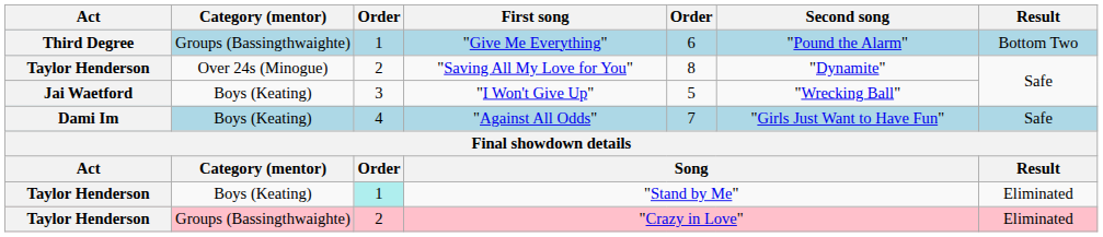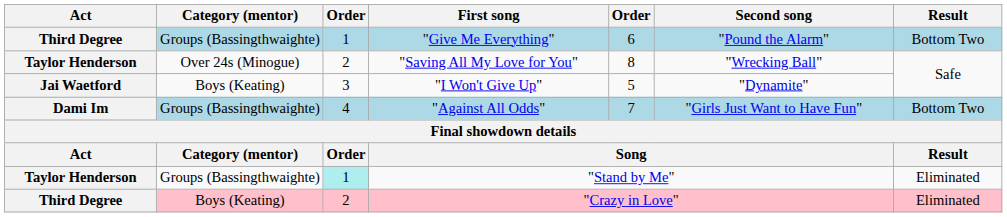 <table class="wikitable plainrowheaders" style="text-align:center;">
 <tr>
 <th scope="col" style="width:10em;">Act</th>
 <th scope="col">Category (mentor)</th>
 <th scope="col">Order</th>
 <th scope="col" style="width:16em;" style="text-align:center;">First song</th>
 <th scope="col">Order</th>
 <th scope="col" style="width:16em;">Second song</th>
 <th scope="col" style="width:7em;">Result</th>
 </tr>
 <tr style="background:lightblue;">
 <th scope="row">Third Degree</th>
 <td>Groups (Bassingthwaighte)</td>
 <td>1</td>
 <td>"<a href='#'>Give Me Everything</a>"</td>
 <td>6</td>
 <td>"<a href='#'>Pound the Alarm</a>"</td>
 <td>Bottom Two</td>
 </tr>
 <tr>
 <th scope="row">Taylor Henderson</th>
 <td>Over 24s (Minogue)</td>
 <td>2</td>
 <td>"<a href='#'>Saving All My Love for You</a>"</td>
 <td>8</td>
-<td>"<a href='#'>Dynamite</a>"</td>
+<td>"<a href='#'>Wrecking Ball</a>"</td>
 <td rowspan=2>Safe</td>
 </tr>
 <tr>
 <th scope="row">Jai Waetford</th>
 <td>Boys (Keating)</td>
 <td>3</td>
 <td>"<a href='#'>I Won't Give Up</a>"</td>
 <td>5</td>
-<td>"<a href='#'>Wrecking Ball</a>"</td>
+<td>"<a href='#'>Dynamite</a>"</td>
 </tr>
 <tr style="background:lightblue;">
 <th scope="row">Dami Im</th>
-<td>Boys (Keating)</td>
+<td>Groups (Bassingthwaighte)</td>
 <td>4</td>
 <td>"<a href='#'>Against All Odds</a>"</td>
 <td>7</td>
 <td>"<a href='#'>Girls Just Want to Have Fun</a>"</td>
-<td>Safe</td>
+<td>Bottom Two</td>
 </tr>
 <tr>
 <th colspan="7">Final showdown details</th>
 </tr>
 <tr>
 <th scope="col" style="width:10em;">Act</th>
 <th scope="col">Category (mentor)</th>
 <th scope="col">Order</th>
 <th scope="col" style="width:16em;" colspan="3" style="text-align:center;">Song</th>
 <th scope="col" style="width:6em;">Result</th>
 </tr>
 <tr>
 <th scope="row">Taylor Henderson</th>
-<td>Boys (Keating)</td>
+<td>Groups (Bassingthwaighte)</td>
 <td style="background: paleturquoise;">1</td>
 <td colspan="3">"<a href='#'>Stand by Me</a>"</td>
 <td>Eliminated</td>
 </tr>
 <tr style="background:pink;">
-<th scope="row">Taylor Henderson</th>
-<td>Groups (Bassingthwaighte)</td>
+<th scope="row">Third Degree</th>
+<td>Boys (Keating)</td>
 <td>2</td>
 <td colspan="3">"<a href='#'>Crazy in Love</a>"</td>
 <td>Eliminated</td>
 </tr>
 </table>
